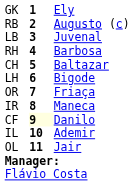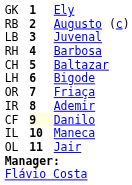 <table style="font-size:90%; margin:0.2em auto;" cellspacing="0" cellpadding="0">
 <tr>
 <th width="25"></th>
 <th width="25"></th>
 </tr>
 <tr>
 <td>GK</td>
 <td><strong>1</strong></td>
 <td><a href='#'>Ely</a></td>
 </tr>
 <tr>
 <td>RB</td>
 <td><strong>2</strong></td>
 <td><a href='#'>Augusto</a> (<a href='#'>c</a>)</td>
 </tr>
 <tr>
 <td>LB</td>
 <td><strong>3</strong></td>
 <td><a href='#'>Juvenal</a></td>
 </tr>
 <tr>
 <td>RH</td>
 <td><strong>4</strong></td>
 <td><a href='#'>Barbosa</a></td>
 </tr>
 <tr>
 <td>CH</td>
 <td><strong>5</strong></td>
 <td><a href='#'>Baltazar</a></td>
 </tr>
 <tr>
 <td>LH</td>
 <td><strong>6</strong></td>
 <td><a href='#'>Bigode</a></td>
 </tr>
 <tr>
 <td>OR</td>
 <td><strong>7</strong></td>
 <td><a href='#'>Friaça</a></td>
 </tr>
 <tr>
 <td>IR</td>
 <td><strong>8</strong></td>
-<td><a href='#'>Maneca</a></td>
+<td><a href='#'>Ademir</a></td>
 </tr>
 <tr>
 <td>CF</td>
 <td style="background: lightyellow;"><strong>9</strong></td>
 <td><a href='#'>Danilo</a></td>
 </tr>
 <tr>
 <td>IL</td>
 <td><strong>10</strong></td>
-<td><a href='#'>Ademir</a></td>
+<td><a href='#'>Maneca</a></td>
 </tr>
 <tr>
 <td>OL</td>
 <td><strong>11</strong></td>
 <td><a href='#'>Jair</a></td>
 </tr>
 <tr>
 <td colspan=3><strong>Manager:</strong></td>
 </tr>
 <tr>
 <td colspan=4><a href='#'>Flávio Costa</a></td>
 </tr>
 </table>
